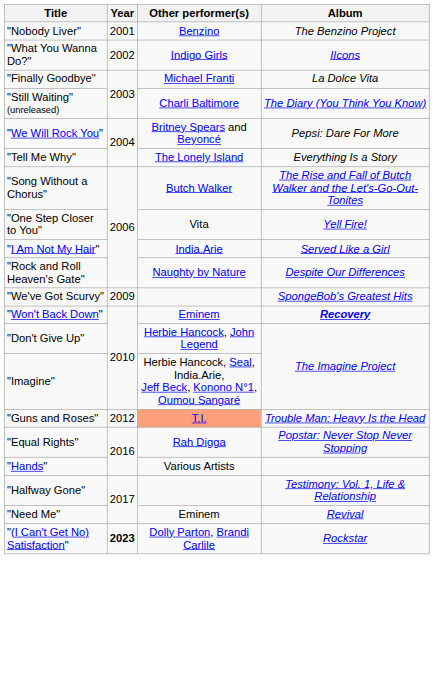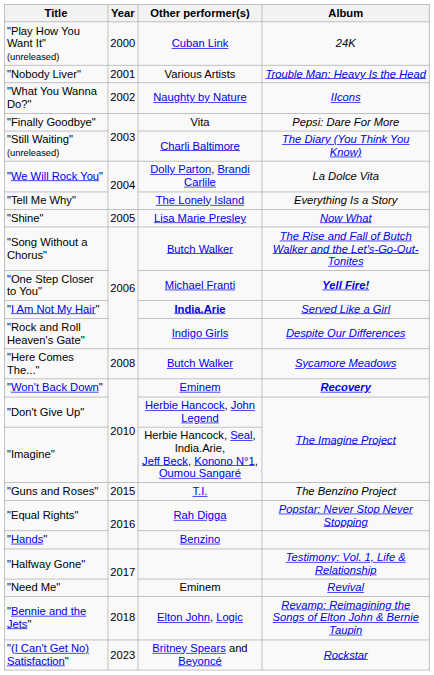 <table class="wikitable plainrowheaders" style="text-align:center;">
 <tr>
 <th scope="col">Title</th>
 <th scope="col">Year</th>
 <th scope="col">Other performer(s)</th>
 <th scope="col">Album</th>
 </tr>
 <tr>
+<td align="left">"Play How You Want It" <br><small>(unreleased)<br></small></td>
+<td>2000</td>
+<td><a href='#'>Cuban Link</a></td>
+<td><em>24K</em></td>
+</tr>
+<tr>
 <td align="left">"Nobody Liver"</td>
 <td>2001</td>
-<td><a href='#'>Benzino</a></td>
-<td><em>The Benzino Project</em></td>
+<td>Various Artists</td>
+<td><em><a href='#'>Trouble Man: Heavy Is the Head</a></em></td>
 </tr>
 <tr>
 <td align="left">"What You Wanna Do?"</td>
 <td>2002</td>
-<td><a href='#'>Indigo Girls</a></td>
+<td><a href='#'>Naughty by Nature</a></td>
 <td><em><a href='#'>IIcons</a></em></td>
 </tr>
 <tr>
 <td align="left">"Finally Goodbye"</td>
 <td rowspan="2">2003</td>
-<td><a href='#'>Michael Franti</a></td>
-<td><em>La Dolce Vita</em></td>
+<td>Vita</td>
+<td><em>Pepsi: Dare For More</em></td>
 </tr>
 <tr>
 <td align="left">"Still Waiting" <br><small>(unreleased)<br></small></td>
 <td><a href='#'>Charli Baltimore</a></td>
 <td><em><a href='#'>The Diary (You Think You Know)</a></em></td>
 </tr>
 <tr>
 <td align="left">"<a href='#'>We Will Rock You</a>"</td>
 <td rowspan="2">2004</td>
-<td><a href='#'>Britney Spears</a> and <a href='#'>Beyoncé</a></td>
-<td><em>Pepsi: Dare For More</em></td>
+<td><a href='#'>Dolly Parton</a>, <a href='#'>Brandi Carlile</a></td>
+<td><em>La Dolce Vita</em></td>
 </tr>
 <tr>
 <td align="left">"Tell Me Why"</td>
 <td><a href='#'>The Lonely Island</a></td>
 <td><em>Everything Is a Story</em></td>
+</tr>
+<tr>
+<td align="left">"Shine"</td>
+<td>2005</td>
+<td><a href='#'>Lisa Marie Presley</a></td>
+<td><em><a href='#'>Now What</a></em></td>
 </tr>
 <tr>
 <td align="left">"Song Without a Chorus"</td>
 <td rowspan="4">2006</td>
 <td><a href='#'>Butch Walker</a></td>
 <td><em><a href='#'>The Rise and Fall of Butch Walker and the Let's-Go-Out-Tonites</a></em></td>
 </tr>
 <tr>
 <td align="left">"One Step Closer to You"</td>
-<td>Vita</td>
-<td><em><a href='#'>Yell Fire!</a></em></td>
+<td><a href='#'>Michael Franti</a></td>
+<td><strong><em><a href='#'>Yell Fire!</a></em></strong></td>
 </tr>
 <tr>
 <td align="left">"<a href='#'>I Am Not My Hair</a>"</td>
-<td><a href='#'>India.Arie</a></td>
+<td><strong><a href='#'>India.Arie</a></strong></td>
 <td><em><a href='#'>Served Like a Girl</a></em></td>
 </tr>
 <tr>
 <td align="left">"Rock and Roll Heaven's Gate"</td>
-<td><a href='#'>Naughty by Nature</a></td>
+<td><a href='#'>Indigo Girls</a></td>
 <td><em><a href='#'>Despite Our Differences</a></em></td>
 </tr>
 <tr>
-<td align="left">"We've Got Scurvy"</td>
-<td>2009</td>
-<td></td>
-<td><em><a href='#'>SpongeBob's Greatest Hits</a></em></td>
+<td align="left">"Here Comes The..."</td>
+<td>2008</td>
+<td><a href='#'>Butch Walker</a></td>
+<td><em><a href='#'>Sycamore Meadows</a></em></td>
 </tr>
 <tr>
 <td align="left">"<a href='#'>Won't Back Down</a>"</td>
 <td rowspan="3">2010</td>
 <td><a href='#'>Eminem</a></td>
 <td><strong><em><a href='#'>Recovery</a></em></strong></td>
 </tr>
 <tr>
 <td align="left">"Don't Give Up"</td>
 <td rowspan="1"><a href='#'>Herbie Hancock</a>, <a href='#'>John Legend</a></td>
 <td rowspan="2"><em><a href='#'>The Imagine Project</a></em></td>
 </tr>
 <tr>
 <td align="left">"Imagine"</td>
 <td>Herbie Hancock, <a href='#'>Seal</a>, India.Arie,<br><a href='#'>Jeff Beck</a>, <a href='#'>Konono N°1</a>, <a href='#'>Oumou Sangaré</a></td>
 </tr>
 <tr>
 <td align="left">"Guns and Roses"</td>
-<td>2012</td>
-<td style="background: lightsalmon;"><a href='#'>T.I.</a></td>
-<td><em><a href='#'>Trouble Man: Heavy Is the Head</a></em></td>
+<td>2015</td>
+<td><a href='#'>T.I.</a></td>
+<td><em>The Benzino Project</em></td>
 </tr>
 <tr>
 <td align="left">"Equal Rights"</td>
 <td rowspan="2">2016</td>
 <td><a href='#'>Rah Digga</a></td>
 <td><em><a href='#'>Popstar: Never Stop Never Stopping</a></em></td>
 </tr>
 <tr>
 <td align="left">"<a href='#'>Hands</a>"</td>
-<td>Various Artists</td>
+<td><a href='#'>Benzino</a></td>
 <td></td>
 </tr>
 <tr>
 <td align="left">"Halfway Gone"</td>
 <td rowspan="2">2017</td>
 <td></td>
 <td><em><a href='#'>Testimony: Vol. 1, Life & Relationship</a></em></td>
 </tr>
 <tr>
 <td align="left">"Need Me"</td>
 <td>Eminem</td>
 <td><em><a href='#'>Revival</a></em></td>
 </tr>
 <tr>
+<td align="left">"<a href='#'>Bennie and the Jets</a>"</td>
+<td>2018</td>
+<td><a href='#'>Elton John</a>, <a href='#'>Logic</a></td>
+<td><em><a href='#'>Revamp: Reimagining the Songs of Elton John & Bernie Taupin</a></em></td>
+</tr>
+<tr>
 <td align="left">"<a href='#'>(I Can't Get No) Satisfaction</a>"</td>
-<td><strong>2023</strong></td>
-<td><a href='#'>Dolly Parton</a>, <a href='#'>Brandi Carlile</a></td>
+<td>2023</td>
+<td><a href='#'>Britney Spears</a> and <a href='#'>Beyoncé</a></td>
 <td><em><a href='#'>Rockstar</a></em></td>
 </tr>
 </table>
